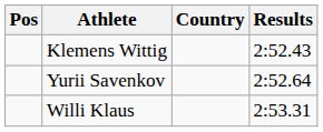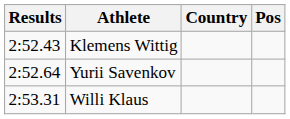 <table class="wikitable">
 <tr>
-<th>Pos</th>
+<th>Results</th>
 <th>Athlete</th>
 <th>Country</th>
-<th>Results</th>
+<th>Pos</th>
 </tr>
 <tr>
-<td align="center"></td>
+<td>2:52.43</td>
 <td>Klemens Wittig</td>
 <td></td>
-<td>2:52.43</td>
+<td align="center"></td>
 </tr>
 <tr>
-<td align="center"></td>
+<td>2:52.64</td>
 <td>Yurii Savenkov</td>
 <td></td>
-<td>2:52.64</td>
+<td align="center"></td>
 </tr>
 <tr>
-<td align="center"></td>
+<td>2:53.31</td>
 <td>Willi Klaus</td>
 <td></td>
-<td>2:53.31</td>
+<td align="center"></td>
 </tr>
 </table>
